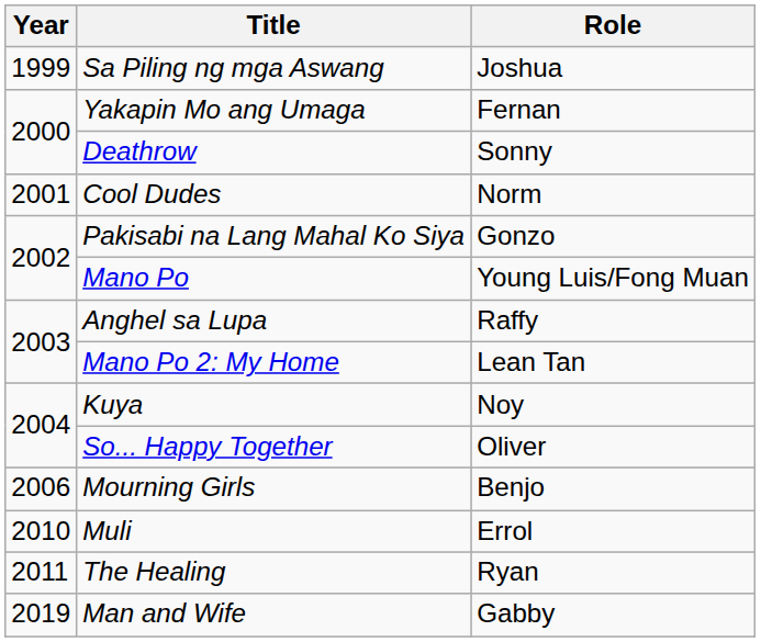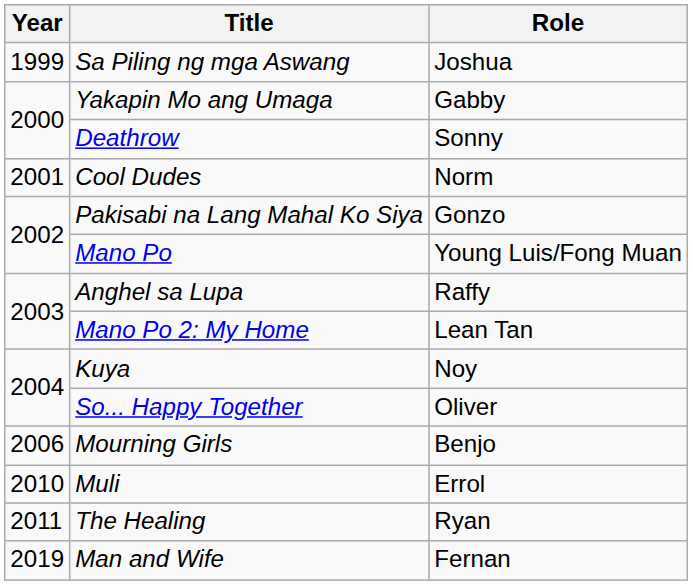 <table class="wikitable sortable">
 <tr>
 <th>Year</th>
 <th>Title</th>
 <th>Role</th>
 </tr>
 <tr>
 <td>1999</td>
 <td><em> Sa Piling ng mga Aswang </em></td>
 <td>Joshua</td>
 </tr>
 <tr>
 <td rowspan="2">2000</td>
 <td><em>Yakapin Mo ang Umaga</em></td>
-<td>Fernan</td>
+<td>Gabby</td>
 </tr>
 <tr>
 <td><em><a href='#'>Deathrow</a></em></td>
 <td>Sonny</td>
 </tr>
 <tr>
 <td>2001</td>
 <td><em>Cool Dudes</em></td>
 <td>Norm</td>
 </tr>
 <tr>
 <td rowspan="2">2002</td>
 <td><em>Pakisabi na Lang Mahal Ko Siya</em></td>
 <td>Gonzo</td>
 </tr>
 <tr>
 <td><em><a href='#'>Mano Po</a></em></td>
 <td>Young Luis/Fong Muan</td>
 </tr>
 <tr>
 <td rowspan="2">2003</td>
 <td><em>Anghel sa Lupa</em></td>
 <td>Raffy</td>
 </tr>
 <tr>
 <td><em><a href='#'>Mano Po 2: My Home</a></em></td>
 <td>Lean Tan</td>
 </tr>
 <tr>
 <td rowspan="2">2004</td>
 <td><em>Kuya</em></td>
 <td>Noy</td>
 </tr>
 <tr>
 <td><em><a href='#'>So... Happy Together</a></em></td>
 <td>Oliver</td>
 </tr>
 <tr>
 <td>2006</td>
 <td><em>Mourning Girls</em></td>
 <td>Benjo</td>
 </tr>
 <tr>
 <td>2010</td>
 <td><em>Muli</em></td>
 <td>Errol</td>
 </tr>
 <tr>
 <td>2011</td>
 <td><em>The Healing</em></td>
 <td>Ryan</td>
 </tr>
 <tr>
 <td>2019</td>
 <td><em>Man and Wife</em></td>
-<td>Gabby</td>
+<td>Fernan</td>
 </tr>
 </table>
